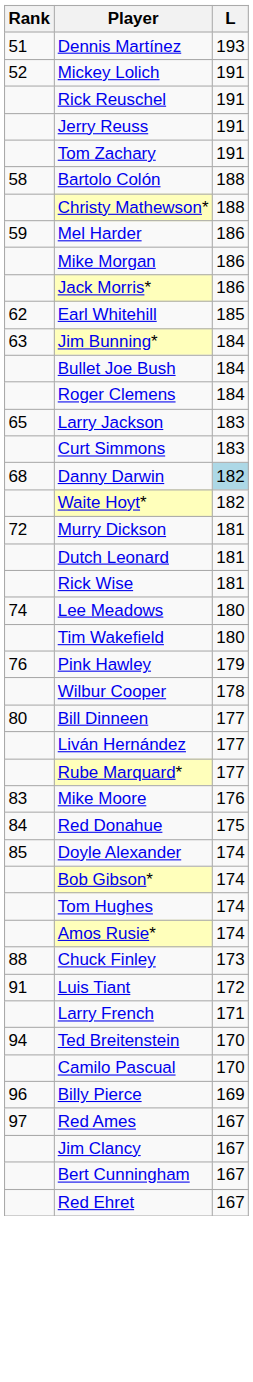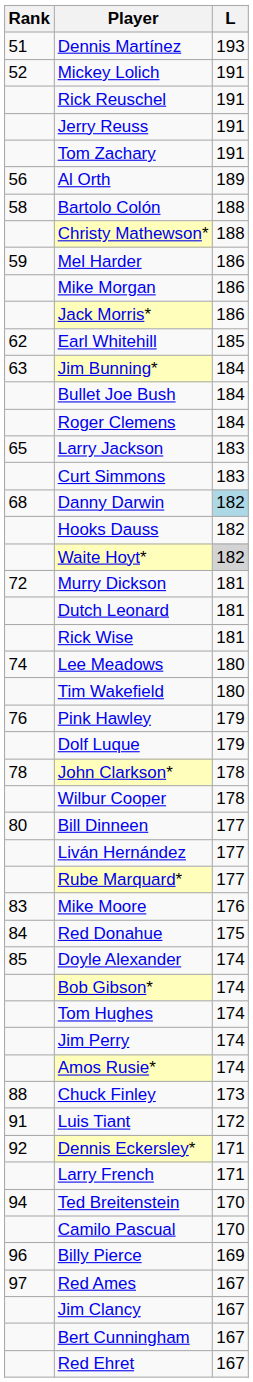 <table class="wikitable" style="float:left;">
 <tr>
 <th>Rank</th>
 <th>Player</th>
 <th>L</th>
 </tr>
 <tr>
 <td>51</td>
 <td><a href='#'>Dennis Martínez</a></td>
 <td>193</td>
 </tr>
 <tr>
 <td>52</td>
 <td><a href='#'>Mickey Lolich</a></td>
 <td>191</td>
 </tr>
 <tr>
 <td></td>
 <td><a href='#'>Rick Reuschel</a></td>
 <td>191</td>
 </tr>
 <tr>
 <td></td>
 <td><a href='#'>Jerry Reuss</a></td>
 <td>191</td>
 </tr>
 <tr>
 <td></td>
 <td><a href='#'>Tom Zachary</a></td>
 <td>191</td>
+</tr>
+<tr>
+<td>56</td>
+<td><a href='#'>Al Orth</a></td>
+<td>189</td>
 </tr>
 <tr>
 <td>58</td>
 <td><a href='#'>Bartolo Colón</a></td>
 <td>188</td>
 </tr>
 <tr>
 <td></td>
 <td style="background:#ffffbb;"><a href='#'>Christy Mathewson</a>*</td>
 <td>188</td>
 </tr>
 <tr>
 <td>59</td>
 <td><a href='#'>Mel Harder</a></td>
 <td>186</td>
 </tr>
 <tr>
 <td></td>
 <td><a href='#'>Mike Morgan</a></td>
 <td>186</td>
 </tr>
 <tr>
 <td></td>
 <td style="background:#ffffbb;"><a href='#'>Jack Morris</a>*</td>
 <td>186</td>
 </tr>
 <tr>
 <td>62</td>
 <td><a href='#'>Earl Whitehill</a></td>
 <td>185</td>
 </tr>
 <tr>
 <td>63</td>
 <td style="background:#ffffbb;"><a href='#'>Jim Bunning</a>*</td>
 <td>184</td>
 </tr>
 <tr>
 <td></td>
 <td><a href='#'>Bullet Joe Bush</a></td>
 <td>184</td>
 </tr>
 <tr>
 <td></td>
 <td><a href='#'>Roger Clemens</a></td>
 <td>184</td>
 </tr>
 <tr>
 <td>65</td>
 <td><a href='#'>Larry Jackson</a></td>
 <td>183</td>
 </tr>
 <tr>
 <td></td>
 <td><a href='#'>Curt Simmons</a></td>
 <td>183</td>
 </tr>
 <tr>
 <td>68</td>
 <td><a href='#'>Danny Darwin</a></td>
 <td style="background: lightblue;">182</td>
 </tr>
 <tr>
 <td></td>
+<td><a href='#'>Hooks Dauss</a></td>
+<td>182</td>
+</tr>
+<tr>
+<td></td>
 <td style="background:#ffffbb;"><a href='#'>Waite Hoyt</a>*</td>
-<td>182</td>
+<td style="background: lightgrey;">182</td>
 </tr>
 <tr>
 <td>72</td>
 <td><a href='#'>Murry Dickson</a></td>
 <td>181</td>
 </tr>
 <tr>
 <td></td>
 <td><a href='#'>Dutch Leonard</a></td>
 <td>181</td>
 </tr>
 <tr>
 <td></td>
 <td><a href='#'>Rick Wise</a></td>
 <td>181</td>
 </tr>
 <tr>
 <td>74</td>
 <td><a href='#'>Lee Meadows</a></td>
 <td>180</td>
 </tr>
 <tr>
 <td></td>
 <td><a href='#'>Tim Wakefield</a></td>
 <td>180</td>
 </tr>
 <tr>
 <td>76</td>
 <td><a href='#'>Pink Hawley</a></td>
 <td>179</td>
+</tr>
+<tr>
+<td></td>
+<td><a href='#'>Dolf Luque</a></td>
+<td>179</td>
+</tr>
+<tr>
+<td>78</td>
+<td style="background:#ffffbb;"><a href='#'>John Clarkson</a>*</td>
+<td>178</td>
 </tr>
 <tr>
 <td></td>
 <td><a href='#'>Wilbur Cooper</a></td>
 <td>178</td>
 </tr>
 <tr>
 <td>80</td>
 <td><a href='#'>Bill Dinneen</a></td>
 <td>177</td>
 </tr>
 <tr>
 <td></td>
 <td><a href='#'>Liván Hernández</a></td>
 <td>177</td>
 </tr>
 <tr>
 <td></td>
 <td style="background:#ffffbb;"><a href='#'>Rube Marquard</a>*</td>
 <td>177</td>
 </tr>
 <tr>
 <td>83</td>
 <td><a href='#'>Mike Moore</a></td>
 <td>176</td>
 </tr>
 <tr>
 <td>84</td>
 <td><a href='#'>Red Donahue</a></td>
 <td>175</td>
 </tr>
 <tr>
 <td>85</td>
 <td><a href='#'>Doyle Alexander</a></td>
 <td>174</td>
 </tr>
 <tr>
 <td></td>
 <td style="background:#ffffbb;"><a href='#'>Bob Gibson</a>*</td>
 <td>174</td>
 </tr>
 <tr>
 <td></td>
 <td><a href='#'>Tom Hughes</a></td>
 <td>174</td>
 </tr>
 <tr>
 <td></td>
+<td><a href='#'>Jim Perry</a></td>
+<td>174</td>
+</tr>
+<tr>
+<td></td>
 <td style="background:#ffffbb;"><a href='#'>Amos Rusie</a>*</td>
 <td>174</td>
 </tr>
 <tr>
 <td>88</td>
 <td><a href='#'>Chuck Finley</a></td>
 <td>173</td>
 </tr>
 <tr>
 <td>91</td>
 <td><a href='#'>Luis Tiant</a></td>
 <td>172</td>
+</tr>
+<tr>
+<td>92</td>
+<td style="background:#ffffbb;"><a href='#'>Dennis Eckersley</a>*</td>
+<td>171</td>
 </tr>
 <tr>
 <td></td>
 <td><a href='#'>Larry French</a></td>
 <td>171</td>
 </tr>
 <tr>
 <td>94</td>
 <td><a href='#'>Ted Breitenstein</a></td>
 <td>170</td>
 </tr>
 <tr>
 <td></td>
 <td><a href='#'>Camilo Pascual</a></td>
 <td>170</td>
 </tr>
 <tr>
 <td>96</td>
 <td><a href='#'>Billy Pierce</a></td>
 <td>169</td>
 </tr>
 <tr>
 <td>97</td>
 <td><a href='#'>Red Ames</a></td>
 <td>167</td>
 </tr>
 <tr>
 <td></td>
 <td><a href='#'>Jim Clancy</a></td>
 <td>167</td>
 </tr>
 <tr>
 <td></td>
 <td><a href='#'>Bert Cunningham</a></td>
 <td>167</td>
 </tr>
 <tr>
 <td></td>
 <td><a href='#'>Red Ehret</a></td>
 <td>167</td>
 </tr>
 </table>
